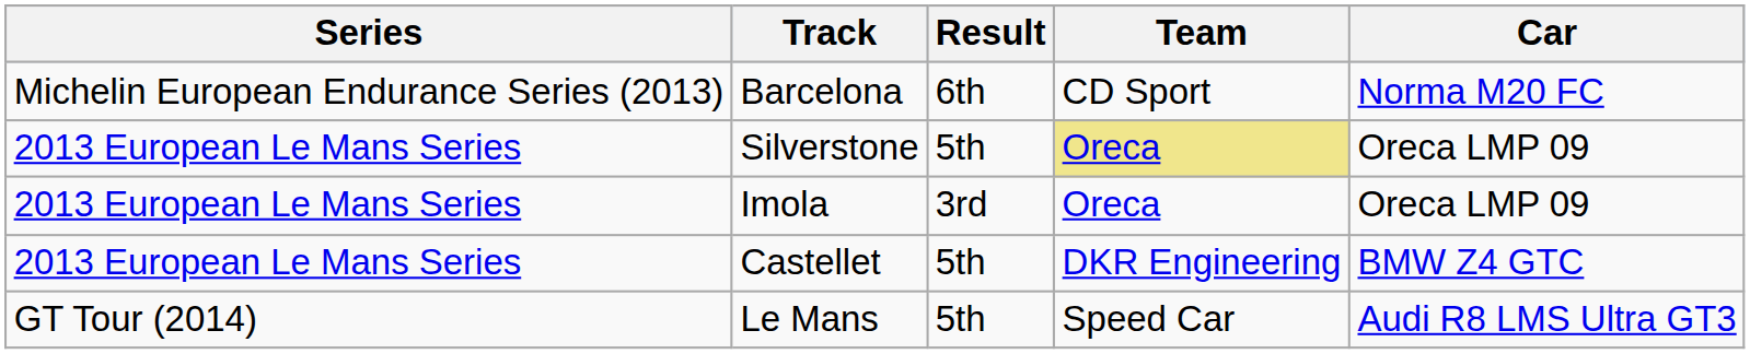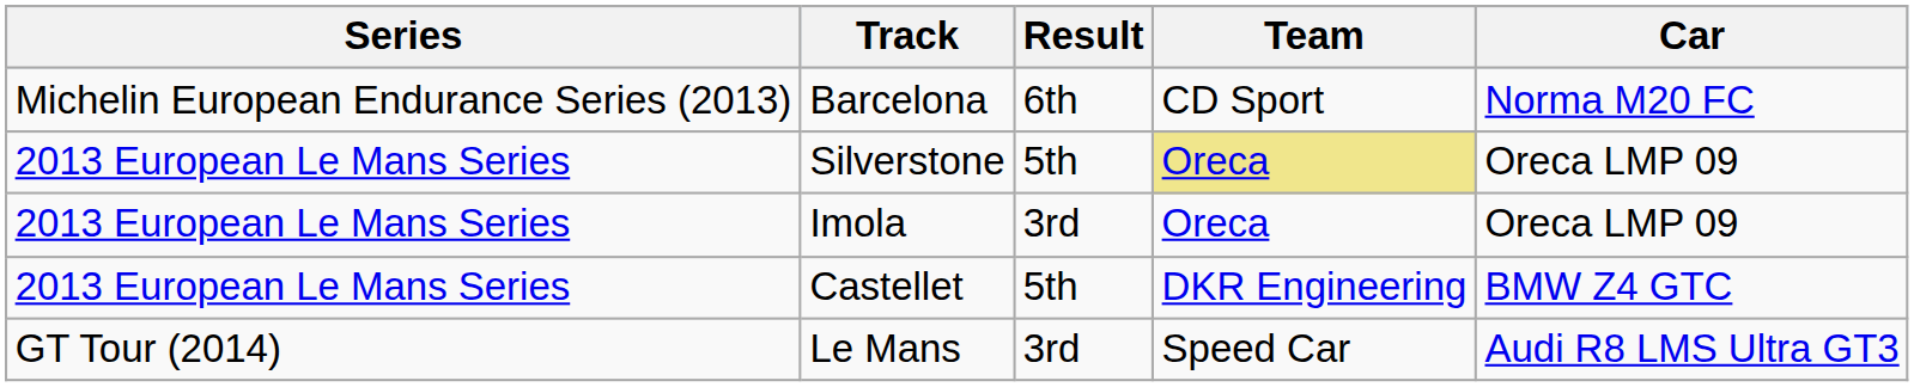 <table class="wikitable">
 <tr style="background:#b0c4de; text-align:center;">
 <th>Series</th>
 <th>Track</th>
 <th>Result</th>
 <th>Team</th>
 <th>Car</th>
 </tr>
 <tr>
 <td>Michelin European Endurance Series (2013)</td>
 <td>Barcelona</td>
 <td>6th</td>
 <td>CD Sport</td>
 <td><a href='#'>Norma M20 FC</a></td>
 </tr>
 <tr>
 <td><a href='#'>2013 European Le Mans Series</a></td>
 <td>Silverstone</td>
 <td>5th</td>
 <td style="background: khaki;"><a href='#'>Oreca</a></td>
 <td>Oreca LMP 09</td>
 </tr>
 <tr>
 <td><a href='#'>2013 European Le Mans Series</a></td>
 <td>Imola</td>
 <td>3rd</td>
 <td><a href='#'>Oreca</a></td>
 <td>Oreca LMP 09</td>
 </tr>
 <tr>
 <td><a href='#'>2013 European Le Mans Series</a></td>
 <td>Castellet</td>
 <td>5th</td>
 <td><a href='#'>DKR Engineering</a></td>
 <td><a href='#'>BMW Z4 GTC</a></td>
 </tr>
 <tr>
 <td>GT Tour (2014)</td>
 <td>Le Mans</td>
-<td>5th</td>
+<td>3rd</td>
 <td>Speed Car</td>
 <td><a href='#'>Audi R8 LMS Ultra GT3</a></td>
 </tr>
 </table>
